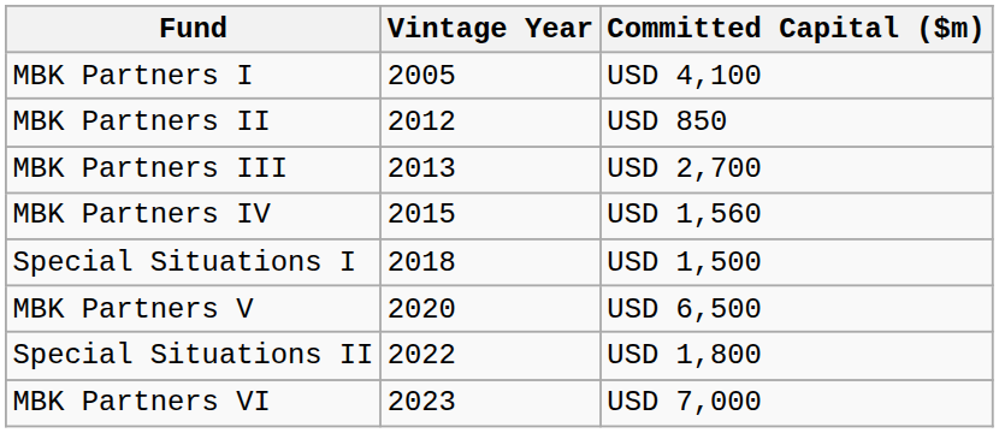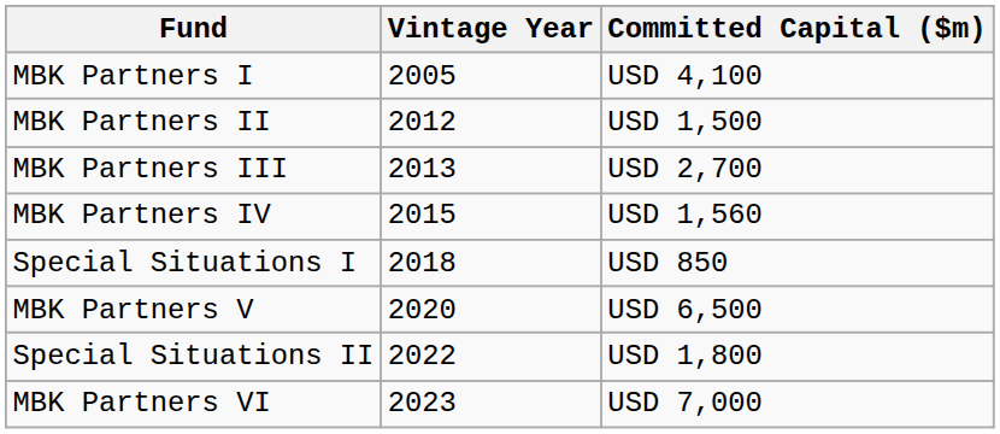 <table class="wikitable">
 <tr>
 <th>Fund</th>
 <th>Vintage Year</th>
 <th>Committed Capital ($m)</th>
 </tr>
 <tr>
 <td>MBK Partners I</td>
 <td>2005</td>
 <td>USD 4,100</td>
 </tr>
 <tr>
 <td>MBK Partners II</td>
 <td>2012</td>
-<td>USD 850</td>
+<td>USD 1,500</td>
 </tr>
 <tr>
 <td>MBK Partners III</td>
 <td>2013</td>
 <td>USD 2,700</td>
 </tr>
 <tr>
 <td>MBK Partners IV</td>
 <td>2015</td>
 <td>USD 1,560</td>
 </tr>
 <tr>
 <td>Special Situations I</td>
 <td>2018</td>
-<td>USD 1,500</td>
+<td>USD 850</td>
 </tr>
 <tr>
 <td>MBK Partners V</td>
 <td>2020</td>
 <td>USD 6,500</td>
 </tr>
 <tr>
 <td>Special Situations II</td>
 <td>2022</td>
 <td>USD 1,800</td>
 </tr>
 <tr>
 <td>MBK Partners VI</td>
 <td>2023</td>
 <td>USD 7,000</td>
 </tr>
 </table>
